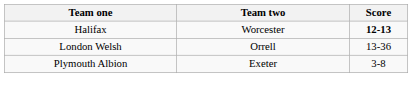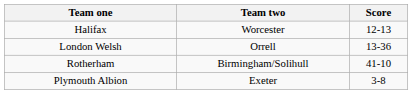 <table class="wikitable" style="text-align: center">
 <tr>
 <th width=250>Team one</th>
 <th width=250>Team two</th>
 <th width=80>Score</th>
 </tr>
 <tr>
 <td>Halifax</td>
 <td>Worcester</td>
-<td><strong>12-13</strong></td>
+<td>12-13</td>
 </tr>
 <tr>
 <td>London Welsh</td>
 <td>Orrell</td>
 <td>13-36</td>
 </tr>
 <tr>
+<td>Rotherham</td>
+<td>Birmingham/Solihull</td>
+<td>41-10</td>
+</tr>
+<tr>
 <td>Plymouth Albion</td>
 <td>Exeter</td>
 <td>3-8</td>
 </tr>
 </table>
